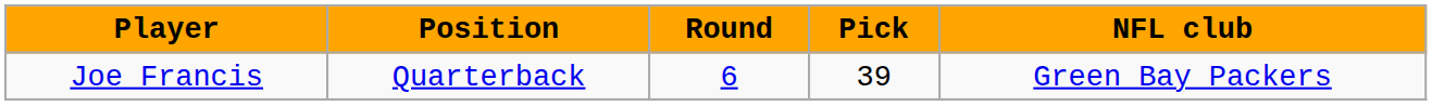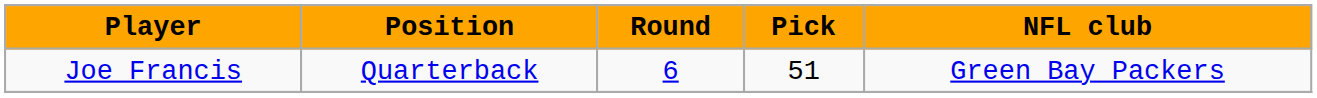 <table class="wikitable" width="50%">
 <tr align="center"  style="background:orange;color:black;">
 <td><strong>Player</strong></td>
 <td><strong>Position</strong></td>
 <td><strong>Round</strong></td>
 <td><strong>Pick</strong></td>
 <td><strong>NFL club</strong></td>
 </tr>
 <tr align="center" bgcolor="">
 <td><a href='#'>Joe Francis</a></td>
 <td><a href='#'>Quarterback</a></td>
 <td><a href='#'>6</a></td>
-<td>39</td>
+<td>51</td>
 <td><a href='#'>Green Bay Packers</a></td>
 </tr>
 <tr align="center" bgcolor="">
 </tr>
 </table>
